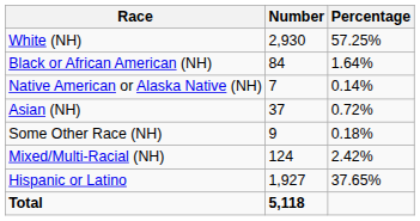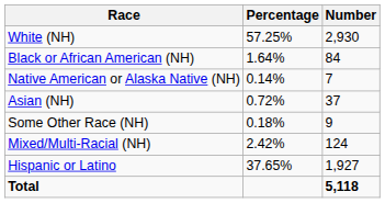 <table class="wikitable">
 <tr>
 <th>Race</th>
+<th>Percentage</th>
 <th>Number</th>
-<th>Percentage</th>
 </tr>
 <tr>
 <td><a href='#'>White</a> (NH)</td>
+<td>57.25%</td>
 <td>2,930</td>
-<td>57.25%</td>
 </tr>
 <tr>
 <td><a href='#'>Black or African American</a> (NH)</td>
+<td>1.64%</td>
 <td>84</td>
-<td>1.64%</td>
 </tr>
 <tr>
 <td><a href='#'>Native American</a> or <a href='#'>Alaska Native</a> (NH)</td>
+<td>0.14%</td>
 <td>7</td>
-<td>0.14%</td>
 </tr>
 <tr>
 <td><a href='#'>Asian</a> (NH)</td>
+<td>0.72%</td>
 <td>37</td>
-<td>0.72%</td>
 </tr>
 <tr>
 <td>Some Other Race (NH)</td>
+<td>0.18%</td>
 <td>9</td>
-<td>0.18%</td>
 </tr>
 <tr>
 <td><a href='#'>Mixed/Multi-Racial</a> (NH)</td>
+<td>2.42%</td>
 <td>124</td>
-<td>2.42%</td>
 </tr>
 <tr>
 <td><a href='#'>Hispanic or Latino</a></td>
+<td>37.65%</td>
 <td>1,927</td>
-<td>37.65%</td>
 </tr>
 <tr>
 <td><strong>Total</strong></td>
+<td></td>
 <td><strong>5,118</strong></td>
-<td></td>
 </tr>
 </table>
